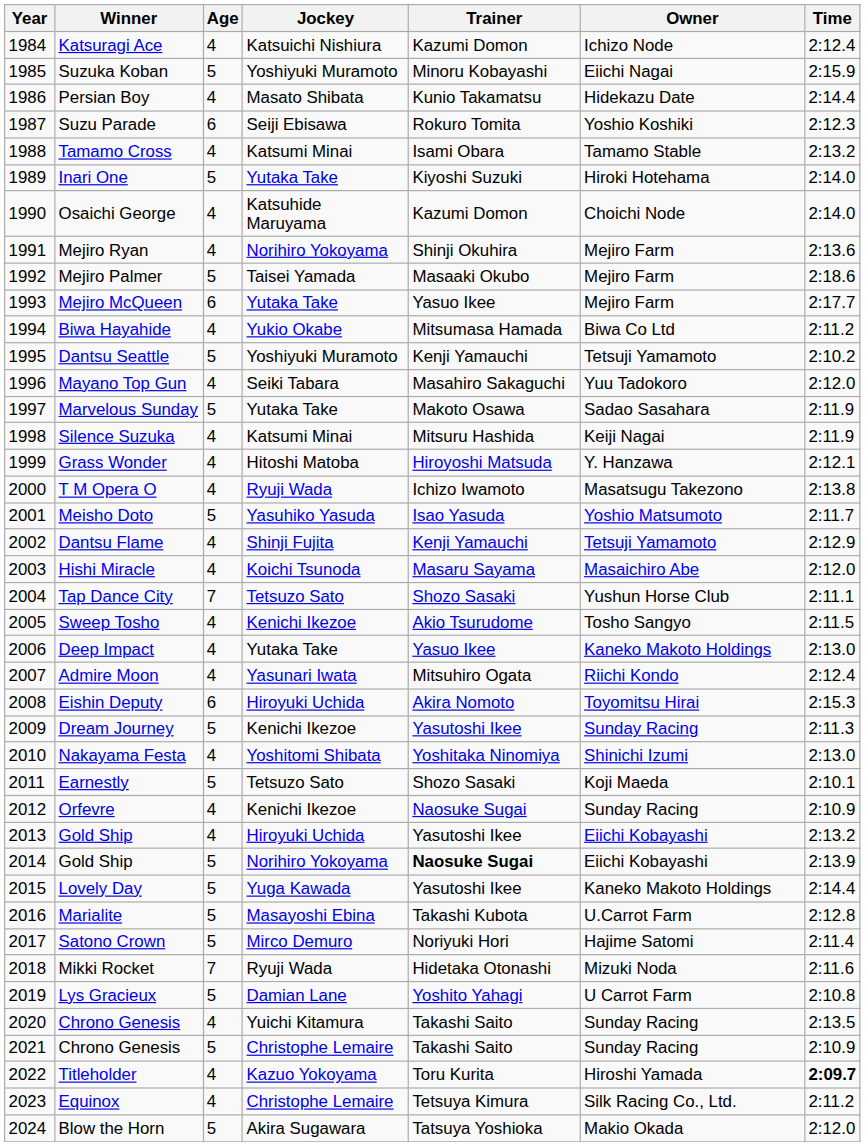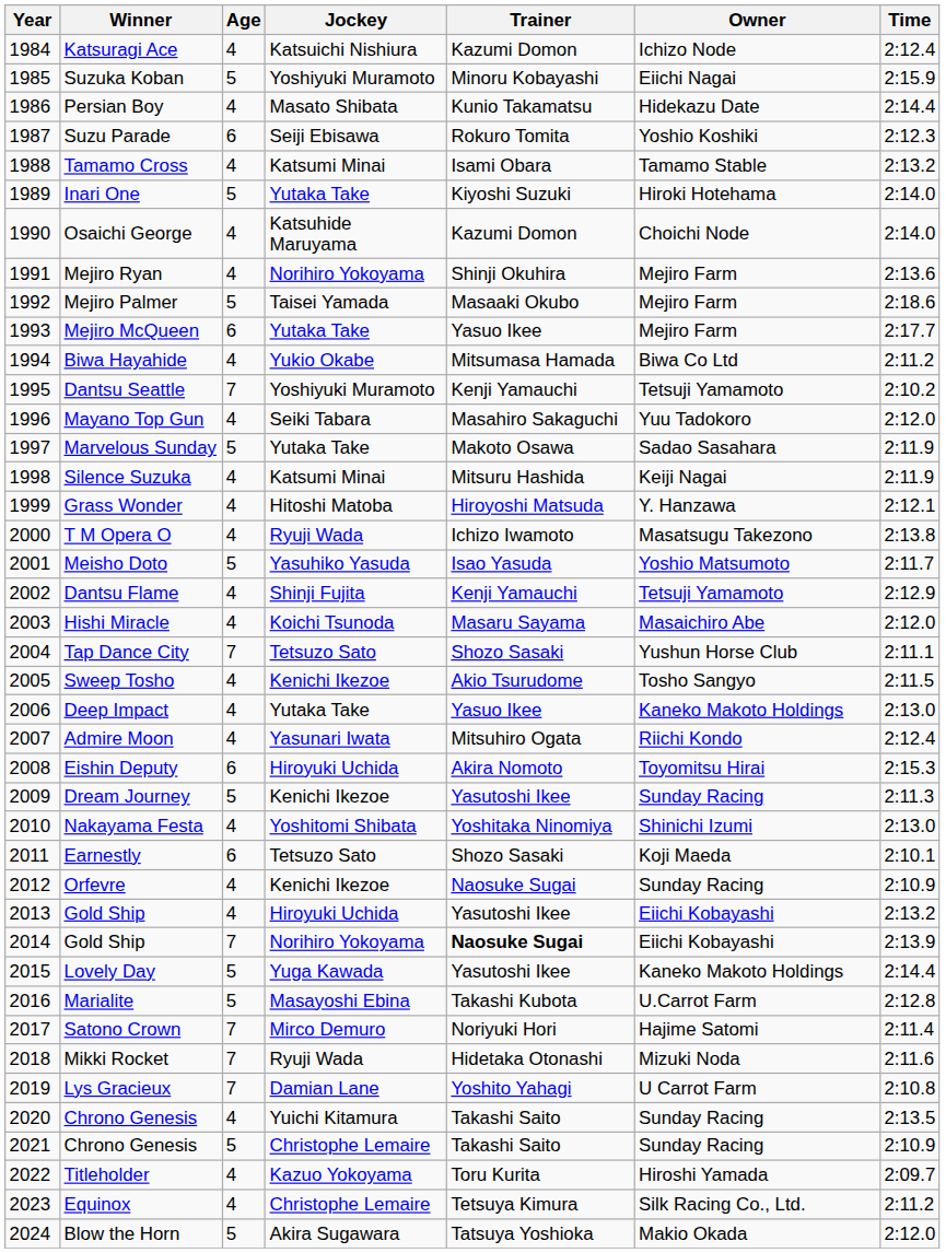 <table class="wikitable sortable" style="font-size:90%">
 <tr>
 <th width="36px">Year<br></th>
 <th width="120px">Winner<br></th>
 <th>Age<br></th>
 <th width="135px">Jockey<br></th>
 <th width="140px">Trainer<br></th>
 <th width="185px">Owner<br></th>
 <th>Time<br></th>
 </tr>
 <tr>
 <td>1984</td>
 <td><a href='#'>Katsuragi Ace</a></td>
 <td>4</td>
 <td>Katsuichi Nishiura</td>
 <td>Kazumi Domon</td>
 <td>Ichizo Node</td>
 <td>2:12.4</td>
 </tr>
 <tr>
 <td>1985</td>
 <td>Suzuka Koban</td>
 <td>5</td>
 <td>Yoshiyuki Muramoto</td>
 <td>Minoru Kobayashi</td>
 <td>Eiichi Nagai</td>
 <td>2:15.9</td>
 </tr>
 <tr>
 <td>1986</td>
 <td>Persian Boy</td>
 <td>4</td>
 <td>Masato Shibata</td>
 <td>Kunio Takamatsu</td>
 <td>Hidekazu Date</td>
 <td>2:14.4</td>
 </tr>
 <tr>
 <td>1987</td>
 <td>Suzu Parade</td>
 <td>6</td>
 <td>Seiji Ebisawa</td>
 <td>Rokuro Tomita</td>
 <td>Yoshio Koshiki</td>
 <td>2:12.3</td>
 </tr>
 <tr>
 <td>1988</td>
 <td><a href='#'>Tamamo Cross</a></td>
 <td>4</td>
 <td>Katsumi Minai</td>
 <td>Isami Obara</td>
 <td>Tamamo Stable</td>
 <td>2:13.2</td>
 </tr>
 <tr>
 <td>1989</td>
 <td><a href='#'>Inari One</a></td>
 <td>5</td>
 <td><a href='#'>Yutaka Take</a></td>
 <td>Kiyoshi Suzuki</td>
 <td>Hiroki Hotehama</td>
 <td>2:14.0</td>
 </tr>
 <tr>
 <td>1990</td>
 <td>Osaichi George</td>
 <td>4</td>
 <td>Katsuhide Maruyama</td>
 <td>Kazumi Domon</td>
 <td>Choichi Node</td>
 <td>2:14.0</td>
 </tr>
 <tr>
 <td>1991</td>
 <td>Mejiro Ryan</td>
 <td>4</td>
 <td><a href='#'>Norihiro Yokoyama</a></td>
 <td>Shinji Okuhira</td>
 <td>Mejiro Farm</td>
 <td>2:13.6</td>
 </tr>
 <tr>
 <td>1992</td>
 <td>Mejiro Palmer</td>
 <td>5</td>
 <td>Taisei Yamada</td>
 <td>Masaaki Okubo</td>
 <td>Mejiro Farm</td>
 <td>2:18.6</td>
 </tr>
 <tr>
 <td>1993</td>
 <td><a href='#'>Mejiro McQueen</a></td>
 <td>6</td>
 <td><a href='#'>Yutaka Take</a></td>
 <td>Yasuo Ikee</td>
 <td>Mejiro Farm</td>
 <td>2:17.7</td>
 </tr>
 <tr>
 <td>1994</td>
 <td><a href='#'>Biwa Hayahide</a></td>
 <td>4</td>
 <td><a href='#'>Yukio Okabe</a></td>
 <td>Mitsumasa Hamada</td>
 <td>Biwa Co Ltd</td>
 <td>2:11.2</td>
 </tr>
 <tr>
 <td>1995</td>
 <td><a href='#'>Dantsu Seattle</a></td>
-<td>5</td>
+<td>7</td>
 <td>Yoshiyuki Muramoto</td>
 <td>Kenji Yamauchi</td>
 <td>Tetsuji Yamamoto</td>
 <td>2:10.2</td>
 </tr>
 <tr>
 <td>1996</td>
 <td><a href='#'>Mayano Top Gun</a></td>
 <td>4</td>
 <td>Seiki Tabara</td>
 <td>Masahiro Sakaguchi</td>
 <td>Yuu Tadokoro</td>
 <td>2:12.0</td>
 </tr>
 <tr>
 <td>1997</td>
 <td><a href='#'>Marvelous Sunday</a></td>
 <td>5</td>
 <td>Yutaka Take</td>
 <td>Makoto Osawa</td>
 <td>Sadao Sasahara</td>
 <td>2:11.9</td>
 </tr>
 <tr>
 <td>1998</td>
 <td><a href='#'>Silence Suzuka</a></td>
 <td>4</td>
 <td>Katsumi Minai</td>
 <td>Mitsuru Hashida</td>
 <td>Keiji Nagai</td>
 <td>2:11.9</td>
 </tr>
 <tr>
 <td>1999</td>
 <td><a href='#'>Grass Wonder</a></td>
 <td>4</td>
 <td>Hitoshi Matoba</td>
 <td><a href='#'>Hiroyoshi Matsuda</a></td>
 <td>Y. Hanzawa</td>
 <td>2:12.1</td>
 </tr>
 <tr>
 <td>2000</td>
 <td><a href='#'>T M Opera O</a></td>
 <td>4</td>
 <td><a href='#'>Ryuji Wada</a></td>
 <td>Ichizo Iwamoto</td>
 <td>Masatsugu Takezono</td>
 <td>2:13.8</td>
 </tr>
 <tr>
 <td>2001</td>
 <td><a href='#'>Meisho Doto</a></td>
 <td>5</td>
 <td><a href='#'>Yasuhiko Yasuda</a></td>
 <td><a href='#'>Isao Yasuda</a></td>
 <td><a href='#'>Yoshio Matsumoto</a></td>
 <td>2:11.7</td>
 </tr>
 <tr>
 <td>2002</td>
 <td><a href='#'>Dantsu Flame</a></td>
 <td>4</td>
 <td><a href='#'>Shinji Fujita</a></td>
 <td><a href='#'>Kenji Yamauchi</a></td>
 <td><a href='#'>Tetsuji Yamamoto</a></td>
 <td>2:12.9</td>
 </tr>
 <tr>
 <td>2003</td>
 <td><a href='#'>Hishi Miracle</a></td>
 <td>4</td>
 <td><a href='#'>Koichi Tsunoda</a></td>
 <td><a href='#'>Masaru Sayama</a></td>
 <td><a href='#'>Masaichiro Abe</a></td>
 <td>2:12.0</td>
 </tr>
 <tr>
 <td>2004</td>
 <td><a href='#'>Tap Dance City</a></td>
 <td>7</td>
 <td><a href='#'>Tetsuzo Sato</a></td>
 <td><a href='#'>Shozo Sasaki</a></td>
 <td>Yushun Horse Club</td>
 <td>2:11.1</td>
 </tr>
 <tr>
 <td>2005</td>
 <td><a href='#'>Sweep Tosho</a></td>
 <td>4</td>
 <td><a href='#'>Kenichi Ikezoe</a></td>
 <td><a href='#'>Akio Tsurudome</a></td>
 <td>Tosho Sangyo</td>
 <td>2:11.5</td>
 </tr>
 <tr>
 <td>2006</td>
 <td><a href='#'>Deep Impact</a></td>
 <td>4</td>
 <td>Yutaka Take</td>
 <td><a href='#'>Yasuo Ikee</a></td>
 <td><a href='#'>Kaneko Makoto Holdings</a></td>
 <td>2:13.0</td>
 </tr>
 <tr>
 <td>2007</td>
 <td><a href='#'>Admire Moon</a></td>
 <td>4</td>
 <td><a href='#'>Yasunari Iwata</a></td>
 <td>Mitsuhiro Ogata</td>
 <td><a href='#'>Riichi Kondo</a></td>
 <td>2:12.4</td>
 </tr>
 <tr>
 <td>2008</td>
 <td><a href='#'>Eishin Deputy</a></td>
 <td>6</td>
 <td><a href='#'>Hiroyuki Uchida</a></td>
 <td><a href='#'>Akira Nomoto</a></td>
 <td><a href='#'>Toyomitsu Hirai</a></td>
 <td>2:15.3</td>
 </tr>
 <tr>
 <td>2009</td>
 <td><a href='#'>Dream Journey</a></td>
 <td>5</td>
 <td>Kenichi Ikezoe</td>
 <td><a href='#'>Yasutoshi Ikee</a></td>
 <td><a href='#'>Sunday Racing</a></td>
 <td>2:11.3</td>
 </tr>
 <tr>
 <td>2010</td>
 <td><a href='#'>Nakayama Festa</a></td>
 <td>4</td>
 <td><a href='#'>Yoshitomi Shibata</a></td>
 <td><a href='#'>Yoshitaka Ninomiya</a></td>
 <td><a href='#'>Shinichi Izumi</a></td>
 <td>2:13.0</td>
 </tr>
 <tr>
 <td>2011</td>
 <td><a href='#'>Earnestly</a></td>
-<td>5</td>
+<td>6</td>
 <td>Tetsuzo Sato</td>
 <td>Shozo Sasaki</td>
 <td>Koji Maeda</td>
 <td>2:10.1</td>
 </tr>
 <tr>
 <td>2012</td>
 <td><a href='#'>Orfevre</a></td>
 <td>4</td>
 <td>Kenichi Ikezoe</td>
 <td><a href='#'>Naosuke Sugai</a></td>
 <td>Sunday Racing</td>
 <td>2:10.9</td>
 </tr>
 <tr>
 <td>2013</td>
 <td><a href='#'>Gold Ship</a></td>
 <td>4</td>
 <td><a href='#'>Hiroyuki Uchida</a></td>
 <td>Yasutoshi Ikee</td>
 <td><a href='#'>Eiichi Kobayashi</a></td>
 <td>2:13.2</td>
 </tr>
 <tr>
 <td>2014</td>
 <td>Gold Ship</td>
-<td>5</td>
+<td>7</td>
 <td><a href='#'>Norihiro Yokoyama</a></td>
 <td><strong>Naosuke Sugai</strong></td>
 <td>Eiichi Kobayashi</td>
 <td>2:13.9</td>
 </tr>
 <tr>
 <td>2015</td>
 <td><a href='#'>Lovely Day</a></td>
 <td>5</td>
 <td><a href='#'>Yuga Kawada</a></td>
 <td>Yasutoshi Ikee</td>
 <td>Kaneko Makoto Holdings</td>
 <td>2:14.4</td>
 </tr>
 <tr>
 <td>2016</td>
 <td><a href='#'>Marialite</a></td>
 <td>5</td>
 <td><a href='#'>Masayoshi Ebina</a></td>
 <td>Takashi Kubota</td>
 <td>U.Carrot Farm</td>
 <td>2:12.8</td>
 </tr>
 <tr>
 <td>2017</td>
 <td><a href='#'>Satono Crown</a></td>
-<td>5</td>
+<td>7</td>
 <td><a href='#'>Mirco Demuro</a></td>
 <td>Noriyuki Hori</td>
 <td>Hajime Satomi</td>
 <td>2:11.4</td>
 </tr>
 <tr>
 <td>2018</td>
 <td>Mikki Rocket</td>
 <td>7</td>
 <td>Ryuji Wada</td>
 <td>Hidetaka Otonashi</td>
 <td>Mizuki Noda</td>
 <td>2:11.6</td>
 </tr>
 <tr>
 <td>2019</td>
 <td><a href='#'>Lys Gracieux</a></td>
-<td>5</td>
+<td>7</td>
 <td><a href='#'>Damian Lane</a></td>
 <td><a href='#'>Yoshito Yahagi</a></td>
 <td>U Carrot Farm</td>
 <td>2:10.8</td>
 </tr>
 <tr>
 <td>2020</td>
 <td><a href='#'>Chrono Genesis</a></td>
 <td>4</td>
 <td>Yuichi Kitamura</td>
 <td>Takashi Saito</td>
 <td>Sunday Racing</td>
 <td>2:13.5</td>
 </tr>
 <tr>
 <td>2021</td>
 <td>Chrono Genesis</td>
 <td>5</td>
 <td><a href='#'>Christophe Lemaire</a></td>
 <td>Takashi Saito</td>
 <td>Sunday Racing</td>
 <td>2:10.9</td>
 </tr>
 <tr>
 <td>2022</td>
 <td><a href='#'>Titleholder</a></td>
 <td>4</td>
 <td><a href='#'>Kazuo Yokoyama</a></td>
 <td>Toru Kurita</td>
 <td>Hiroshi Yamada</td>
-<td><strong>2:09.7</strong></td>
+<td>2:09.7</td>
 </tr>
 <tr>
 <td>2023</td>
 <td><a href='#'>Equinox</a></td>
 <td>4</td>
 <td><a href='#'>Christophe Lemaire</a></td>
 <td>Tetsuya Kimura</td>
 <td>Silk Racing Co., Ltd.</td>
 <td>2:11.2</td>
 </tr>
 <tr>
 <td>2024</td>
 <td>Blow the Horn</td>
 <td>5</td>
 <td>Akira Sugawara</td>
 <td>Tatsuya Yoshioka</td>
 <td>Makio Okada</td>
 <td>2:12.0</td>
 </tr>
 </table>
